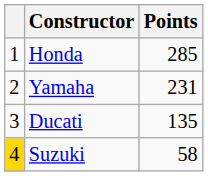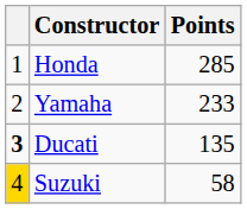 <table class="wikitable" style="font-size: 95%;">
 <tr>
 <th></th>
 <th>Constructor</th>
 <th>Points</th>
 </tr>
 <tr>
 <td align=center>1</td>
 <td> <a href='#'>Honda</a></td>
 <td align=right>285</td>
 </tr>
 <tr>
 <td align=center>2</td>
 <td> <a href='#'>Yamaha</a></td>
-<td align=right>231</td>
+<td align=right>233</td>
 </tr>
 <tr>
-<td align=center>3</td>
+<td align=center><strong>3</strong></td>
 <td> <a href='#'>Ducati</a></td>
 <td align=right>135</td>
 </tr>
 <tr>
 <td align=center style="background: gold;">4</td>
 <td> <a href='#'>Suzuki</a></td>
 <td align=right>58</td>
 </tr>
 </table>
